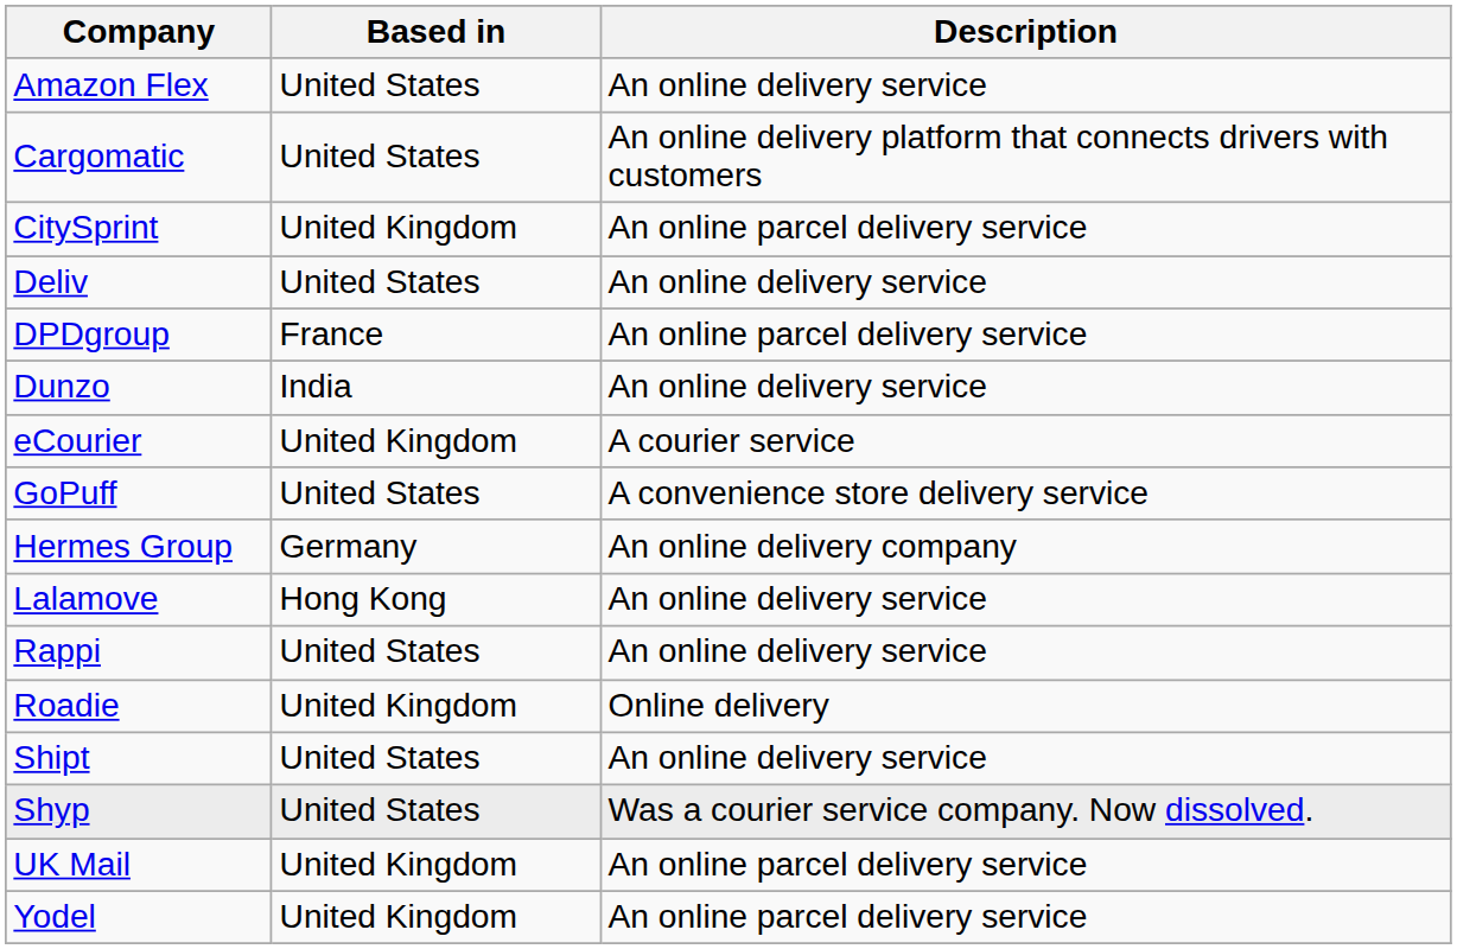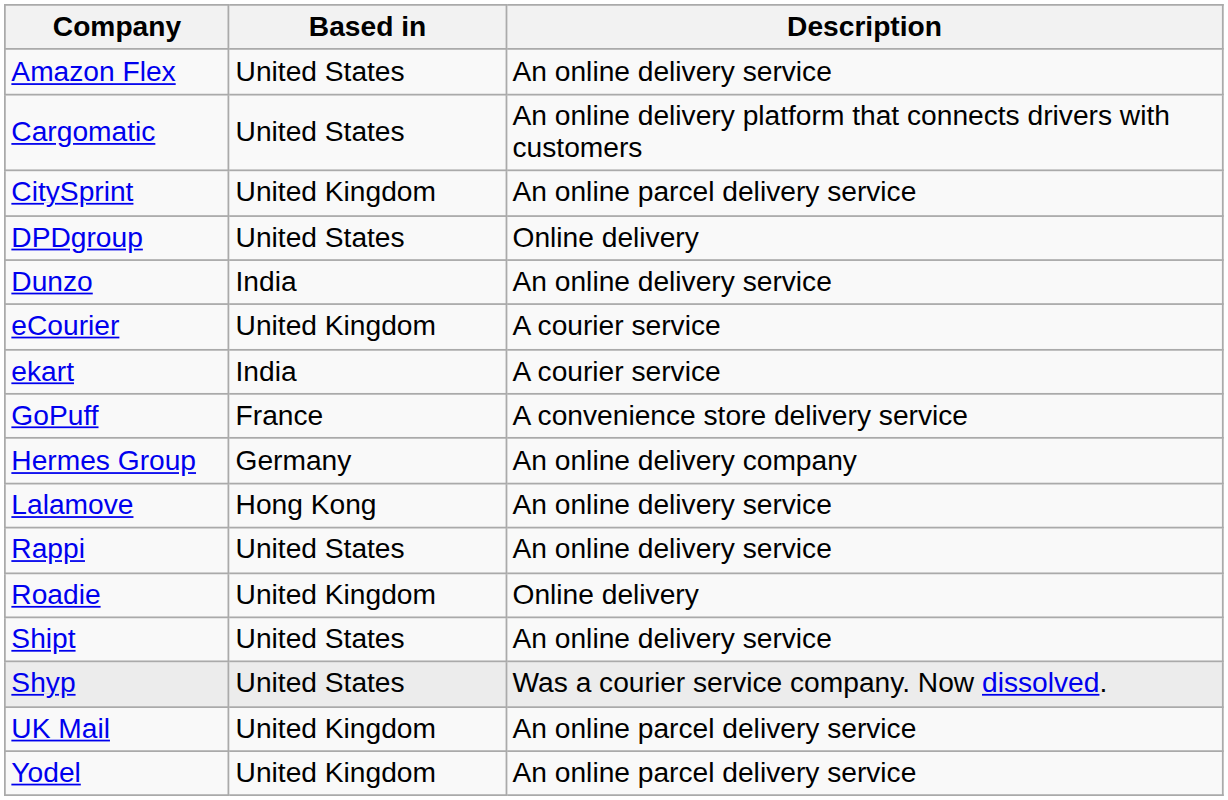 <table class="wikitable sortable">
 <tr>
 <th scope="col" style="width: 120px;">Company</th>
 <th scope="col" style="width: 150px;">Based in</th>
 <th scope="col" style="width: 400px;" class="unsortable">Description</th>
 </tr>
 <tr>
 <td style="white-space: nowrap;"><a href='#'>Amazon Flex</a></td>
 <td style="white-space: nowrap;">United States</td>
 <td>An online delivery service</td>
 </tr>
 <tr>
 <td><a href='#'>Cargomatic</a></td>
 <td>United States</td>
 <td>An online delivery platform that connects drivers with customers</td>
 </tr>
 <tr>
 <td><a href='#'>CitySprint</a></td>
 <td>United Kingdom</td>
 <td>An online parcel delivery service</td>
 </tr>
 <tr>
-<td><a href='#'>Deliv</a></td>
+<td><a href='#'>DPDgroup</a></td>
 <td>United States</td>
-<td>An online delivery service</td>
-</tr>
-<tr>
-<td><a href='#'>DPDgroup</a></td>
-<td>France</td>
-<td>An online parcel delivery service</td>
+<td>Online delivery</td>
 </tr>
 <tr>
 <td><a href='#'>Dunzo</a></td>
 <td>India</td>
 <td>An online delivery service</td>
 </tr>
 <tr>
 <td><a href='#'>eCourier</a></td>
 <td>United Kingdom</td>
 <td>A courier service</td>
 </tr>
 <tr>
+<td><a href='#'>ekart</a></td>
+<td>India</td>
+<td>A courier service</td>
+</tr>
+<tr>
 <td><a href='#'>GoPuff</a></td>
-<td>United States</td>
+<td>France</td>
 <td>A convenience store delivery service</td>
 </tr>
 <tr>
 <td><a href='#'>Hermes Group</a></td>
 <td>Germany</td>
 <td>An online delivery company</td>
 </tr>
 <tr>
 <td><a href='#'>Lalamove</a></td>
 <td>Hong Kong</td>
 <td>An online delivery service</td>
 </tr>
 <tr>
 <td><a href='#'>Rappi</a></td>
 <td>United States</td>
 <td>An online delivery service</td>
 </tr>
 <tr>
 <td><a href='#'>Roadie</a></td>
 <td>United Kingdom</td>
 <td>Online delivery</td>
 </tr>
 <tr>
 <td><a href='#'>Shipt</a></td>
 <td>United States</td>
 <td>An online delivery service</td>
 </tr>
 <tr bgcolor="#ececec">
 <td><a href='#'>Shyp</a></td>
 <td>United States</td>
 <td>Was a courier service company. Now <a href='#'>dissolved</a>.</td>
 </tr>
 <tr>
 <td><a href='#'>UK Mail</a></td>
 <td>United Kingdom</td>
 <td>An online parcel delivery service</td>
 </tr>
 <tr>
 <td><a href='#'>Yodel</a></td>
 <td>United Kingdom</td>
 <td>An online parcel delivery service</td>
 </tr>
 </table>
